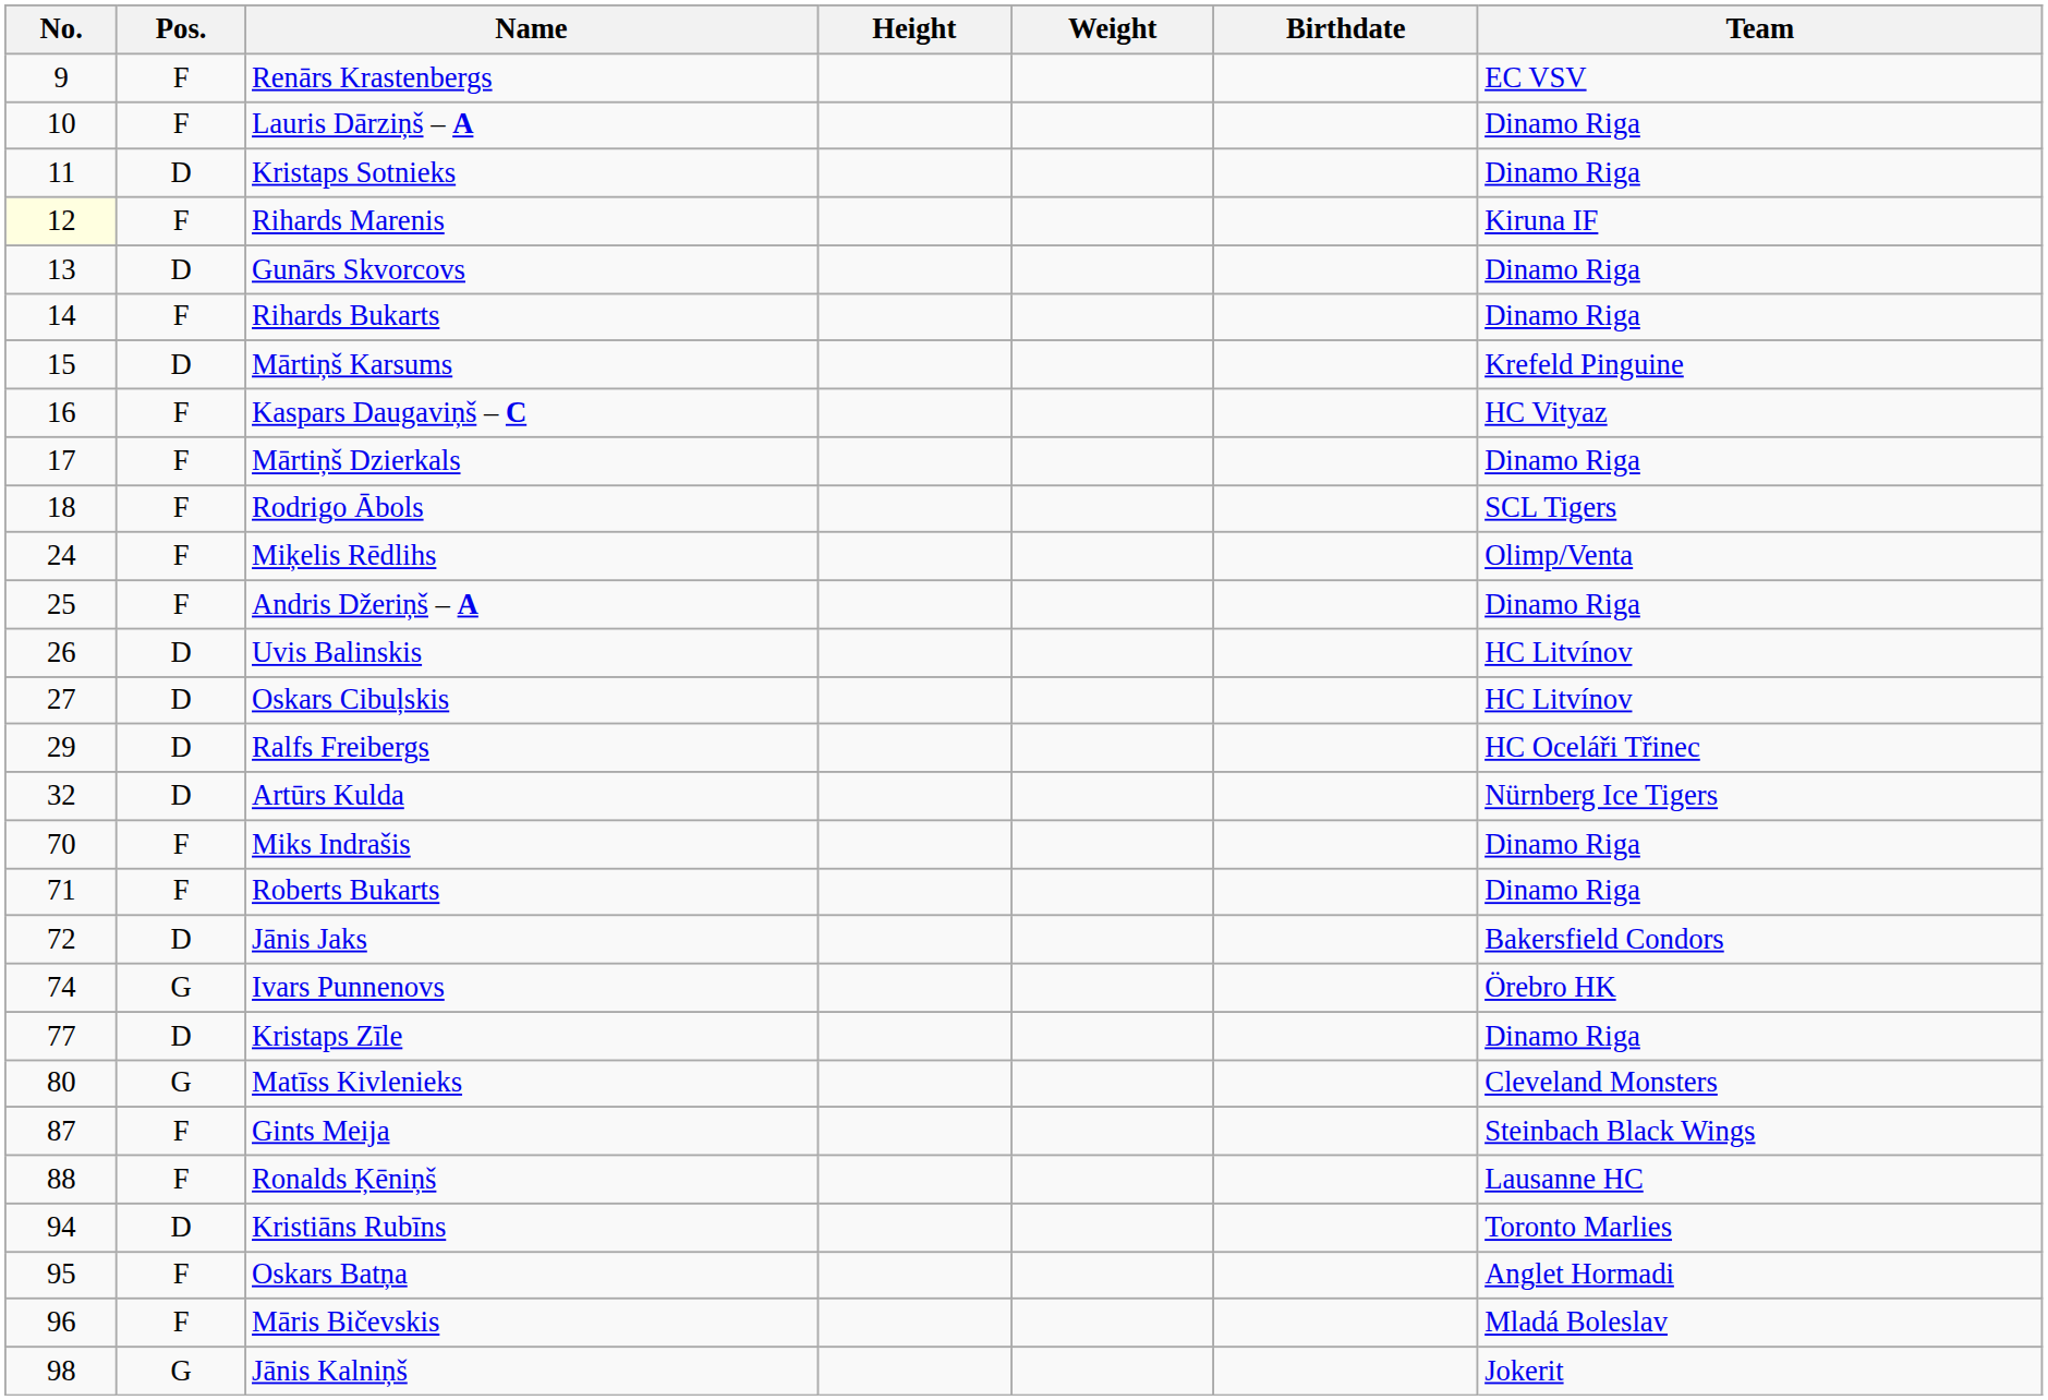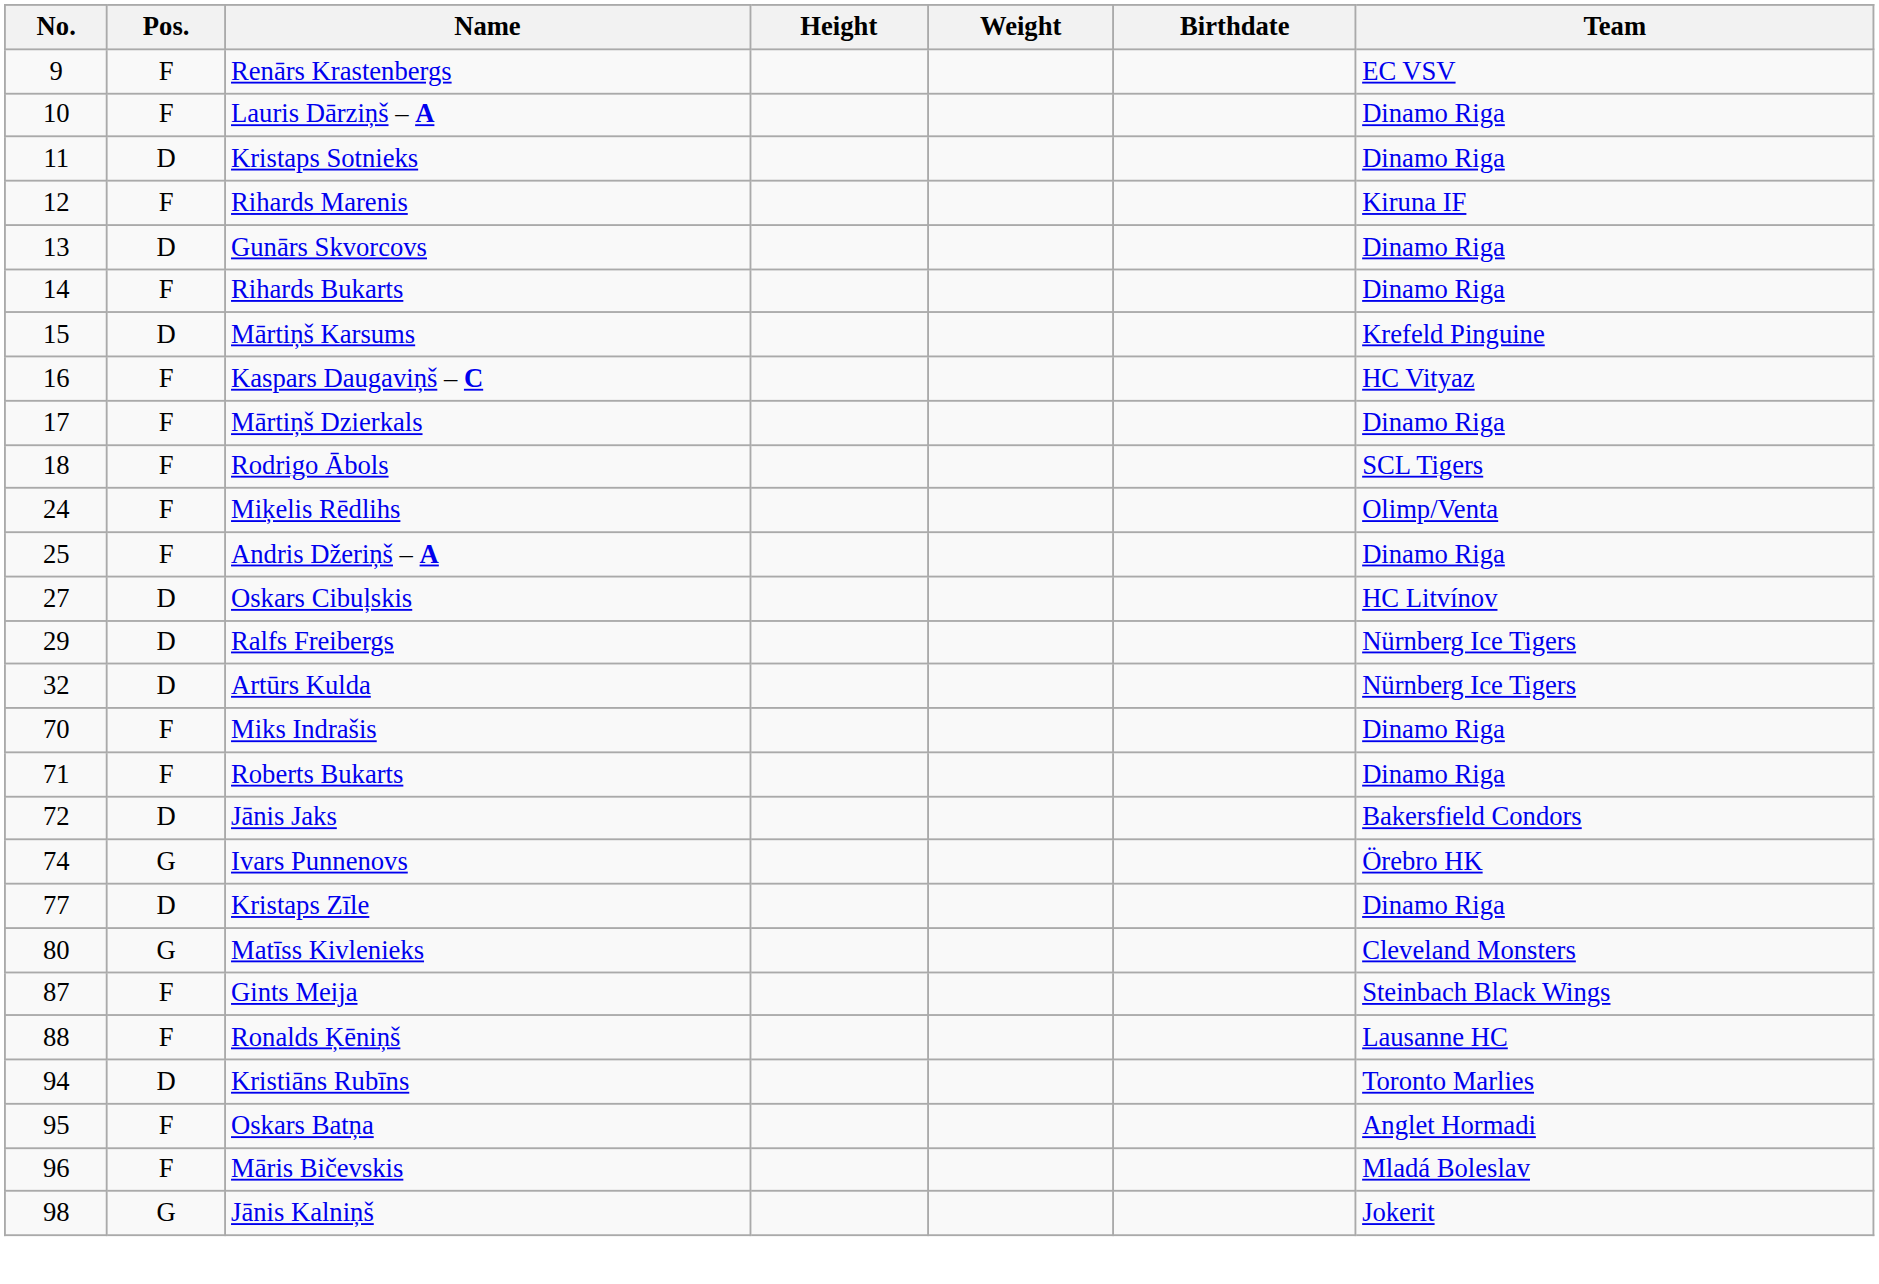 <table width="80%" class="wikitable sortable" style="font-size: 90%; text-align: center;">
 <tr>
 <th>No.</th>
 <th>Pos.</th>
 <th>Name</th>
 <th>Height</th>
 <th>Weight</th>
 <th>Birthdate</th>
 <th>Team</th>
 </tr>
 <tr>
 <td>9</td>
 <td>F</td>
 <td style="text-align:left;"><a href='#'>Renārs Krastenbergs</a></td>
 <td></td>
 <td></td>
 <td></td>
 <td style="text-align:left;"> <a href='#'>EC VSV</a></td>
 </tr>
 <tr>
 <td>10</td>
 <td>F</td>
 <td style="text-align:left;"><a href='#'>Lauris Dārziņš</a> – <strong><a href='#'>A</a></strong></td>
 <td></td>
 <td></td>
 <td></td>
 <td style="text-align:left;"> <a href='#'>Dinamo Riga</a></td>
 </tr>
 <tr>
 <td>11</td>
 <td>D</td>
 <td style="text-align:left;"><a href='#'>Kristaps Sotnieks</a></td>
 <td></td>
 <td></td>
 <td></td>
 <td style="text-align:left;"> <a href='#'>Dinamo Riga</a></td>
 </tr>
 <tr>
-<td style="background: lightyellow;">12</td>
+<td>12</td>
 <td>F</td>
 <td style="text-align:left;"><a href='#'>Rihards Marenis</a></td>
 <td></td>
 <td></td>
 <td></td>
 <td style="text-align:left;"> <a href='#'>Kiruna IF</a></td>
 </tr>
 <tr>
 <td>13</td>
 <td>D</td>
 <td style="text-align:left;"><a href='#'>Gunārs Skvorcovs</a></td>
 <td></td>
 <td></td>
 <td></td>
 <td style="text-align:left;"> <a href='#'>Dinamo Riga</a></td>
 </tr>
 <tr>
 <td>14</td>
 <td>F</td>
 <td style="text-align:left;"><a href='#'>Rihards Bukarts</a></td>
 <td></td>
 <td></td>
 <td></td>
 <td style="text-align:left;"> <a href='#'>Dinamo Riga</a></td>
 </tr>
 <tr>
 <td>15</td>
 <td>D</td>
 <td style="text-align:left;"><a href='#'>Mārtiņš Karsums</a></td>
 <td></td>
 <td></td>
 <td></td>
 <td style="text-align:left;"> <a href='#'>Krefeld Pinguine</a></td>
 </tr>
 <tr>
 <td>16</td>
 <td>F</td>
 <td style="text-align:left;"><a href='#'>Kaspars Daugaviņš</a> – <strong><a href='#'>C</a></strong></td>
 <td></td>
 <td></td>
 <td></td>
 <td style="text-align:left;"> <a href='#'>HC Vityaz</a></td>
 </tr>
 <tr>
 <td>17</td>
 <td>F</td>
 <td style="text-align:left;"><a href='#'>Mārtiņš Dzierkals</a></td>
 <td></td>
 <td></td>
 <td></td>
 <td style="text-align:left;"> <a href='#'>Dinamo Riga</a></td>
 </tr>
 <tr>
 <td>18</td>
 <td>F</td>
 <td style="text-align:left;"><a href='#'>Rodrigo Ābols</a></td>
 <td></td>
 <td></td>
 <td></td>
 <td style="text-align:left;"> <a href='#'>SCL Tigers</a></td>
 </tr>
 <tr>
 <td>24</td>
 <td>F</td>
 <td style="text-align:left;"><a href='#'>Miķelis Rēdlihs</a></td>
 <td></td>
 <td></td>
 <td></td>
 <td style="text-align:left;"> <a href='#'>Olimp/Venta</a></td>
 </tr>
 <tr>
 <td>25</td>
 <td>F</td>
 <td style="text-align:left;"><a href='#'>Andris Džeriņš</a> – <strong><a href='#'>A</a></strong></td>
 <td></td>
 <td></td>
 <td></td>
 <td style="text-align:left;"> <a href='#'>Dinamo Riga</a></td>
 </tr>
 <tr>
-<td>26</td>
-<td>D</td>
-<td style="text-align:left;"><a href='#'>Uvis Balinskis</a></td>
-<td></td>
-<td></td>
-<td></td>
-<td style="text-align:left;"> <a href='#'>HC Litvínov</a></td>
-</tr>
-<tr>
 <td>27</td>
 <td>D</td>
 <td style="text-align:left;"><a href='#'>Oskars Cibuļskis</a></td>
 <td></td>
 <td></td>
 <td></td>
 <td style="text-align:left;"> <a href='#'>HC Litvínov</a></td>
 </tr>
 <tr>
 <td>29</td>
 <td>D</td>
 <td style="text-align:left;"><a href='#'>Ralfs Freibergs</a></td>
 <td></td>
 <td></td>
 <td></td>
-<td style="text-align:left;"> <a href='#'>HC Oceláři Třinec</a></td>
+<td style="text-align:left;"> <a href='#'>Nürnberg Ice Tigers</a></td>
 </tr>
 <tr>
 <td>32</td>
 <td>D</td>
 <td style="text-align:left;"><a href='#'>Artūrs Kulda</a></td>
 <td></td>
 <td></td>
 <td></td>
 <td style="text-align:left;"> <a href='#'>Nürnberg Ice Tigers</a></td>
 </tr>
 <tr>
 <td>70</td>
 <td>F</td>
 <td style="text-align:left;"><a href='#'>Miks Indrašis</a></td>
 <td></td>
 <td></td>
 <td></td>
 <td style="text-align:left;"> <a href='#'>Dinamo Riga</a></td>
 </tr>
 <tr>
 <td>71</td>
 <td>F</td>
 <td style="text-align:left;"><a href='#'>Roberts Bukarts</a></td>
 <td></td>
 <td></td>
 <td></td>
 <td style="text-align:left;"> <a href='#'>Dinamo Riga</a></td>
 </tr>
 <tr>
 <td>72</td>
 <td>D</td>
 <td style="text-align:left;"><a href='#'>Jānis Jaks</a></td>
 <td></td>
 <td></td>
 <td></td>
 <td style="text-align:left;"> <a href='#'>Bakersfield Condors</a></td>
 </tr>
 <tr>
 <td>74</td>
 <td>G</td>
 <td style="text-align:left;"><a href='#'>Ivars Punnenovs</a></td>
 <td></td>
 <td></td>
 <td></td>
 <td style="text-align:left;"> <a href='#'>Örebro HK</a></td>
 </tr>
 <tr>
 <td>77</td>
 <td>D</td>
 <td style="text-align:left;"><a href='#'>Kristaps Zīle</a></td>
 <td></td>
 <td></td>
 <td></td>
 <td style="text-align:left;"> <a href='#'>Dinamo Riga</a></td>
 </tr>
 <tr>
 <td>80</td>
 <td>G</td>
 <td style="text-align:left;"><a href='#'>Matīss Kivlenieks</a></td>
 <td></td>
 <td></td>
 <td></td>
 <td style="text-align:left;"> <a href='#'>Cleveland Monsters</a></td>
 </tr>
 <tr>
 <td>87</td>
 <td>F</td>
 <td style="text-align:left;"><a href='#'>Gints Meija</a></td>
 <td></td>
 <td></td>
 <td></td>
 <td style="text-align:left;"> <a href='#'>Steinbach Black Wings</a></td>
 </tr>
 <tr>
 <td>88</td>
 <td>F</td>
 <td style="text-align:left;"><a href='#'>Ronalds Ķēniņš</a></td>
 <td></td>
 <td></td>
 <td></td>
 <td style="text-align:left;"> <a href='#'>Lausanne HC</a></td>
 </tr>
 <tr>
 <td>94</td>
 <td>D</td>
 <td style="text-align:left;"><a href='#'>Kristiāns Rubīns</a></td>
 <td></td>
 <td></td>
 <td></td>
 <td style="text-align:left;"> <a href='#'>Toronto Marlies</a></td>
 </tr>
 <tr>
 <td>95</td>
 <td>F</td>
 <td style="text-align:left;"><a href='#'>Oskars Batņa</a></td>
 <td></td>
 <td></td>
 <td></td>
 <td style="text-align:left;"> <a href='#'>Anglet Hormadi</a></td>
 </tr>
 <tr>
 <td>96</td>
 <td>F</td>
 <td style="text-align:left;"><a href='#'>Māris Bičevskis</a></td>
 <td></td>
 <td></td>
 <td></td>
 <td style="text-align:left;"> <a href='#'>Mladá Boleslav</a></td>
 </tr>
 <tr>
 <td>98</td>
 <td>G</td>
 <td style="text-align:left;"><a href='#'>Jānis Kalniņš</a></td>
 <td></td>
 <td></td>
 <td></td>
 <td style="text-align:left;"> <a href='#'>Jokerit</a></td>
 </tr>
 </table>
